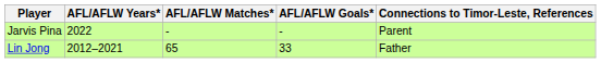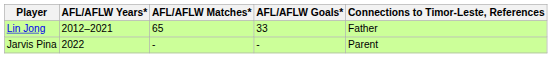 <table class="wikitable sortable">
 <tr>
 <th>Player</th>
 <th>AFL/AFLW Years*</th>
 <th>AFL/AFLW Matches*</th>
 <th>AFL/AFLW Goals*</th>
 <th>Connections to Timor-Leste, References</th>
 </tr>
 <tr bgcolor=#CCFF99>
+<td><a href='#'>Lin Jong</a></td>
+<td>2012–2021</td>
+<td>65</td>
+<td>33</td>
+<td>Father</td>
+</tr>
+<tr bgcolor=#CCFF99>
 <td>Jarvis Pina</td>
 <td>2022</td>
 <td>-</td>
 <td>-</td>
 <td>Parent</td>
 </tr>
-<tr bgcolor=#CCFF99>
-<td><a href='#'>Lin Jong</a></td>
-<td>2012–2021</td>
-<td>65</td>
-<td>33</td>
-<td>Father</td>
-</tr>
 </table>
